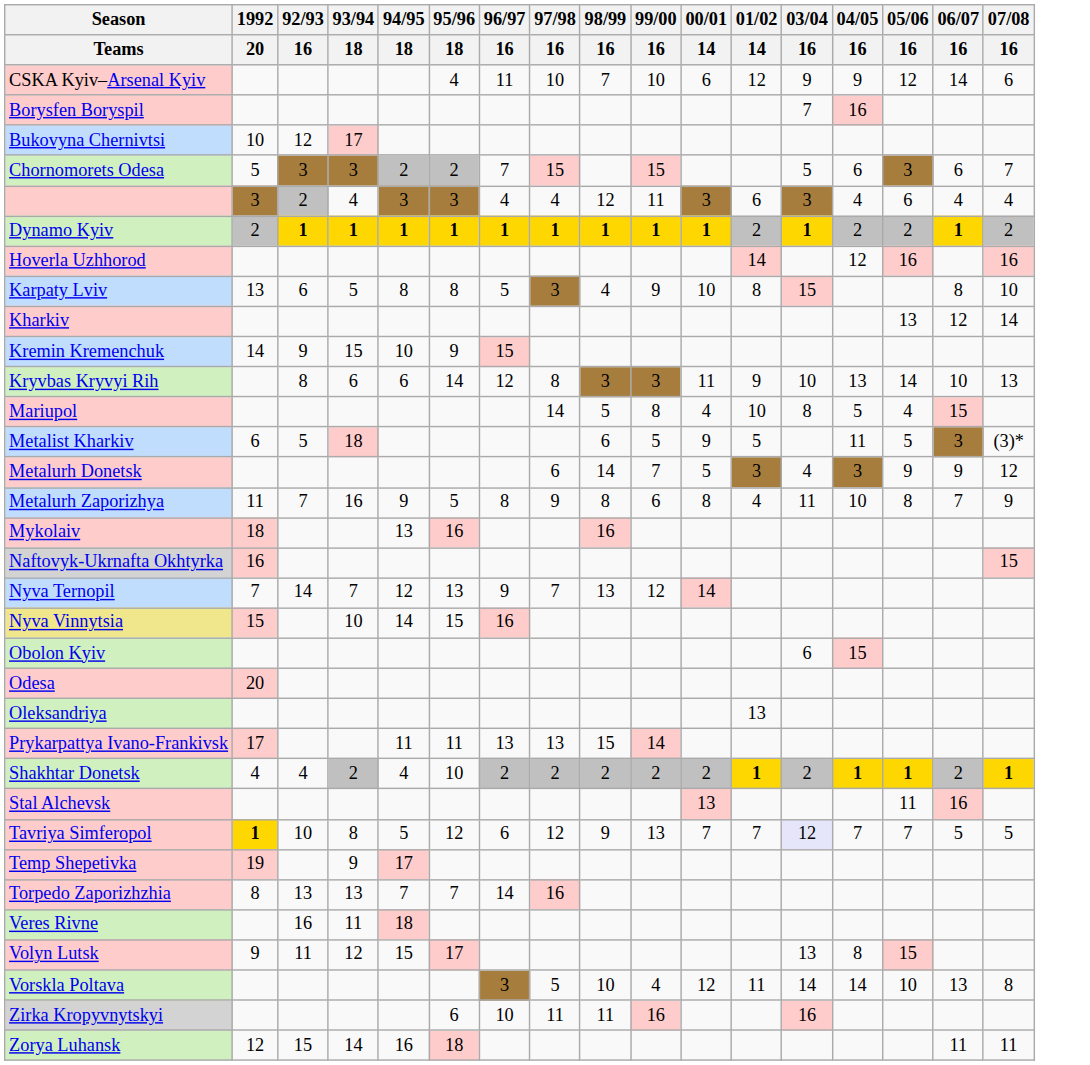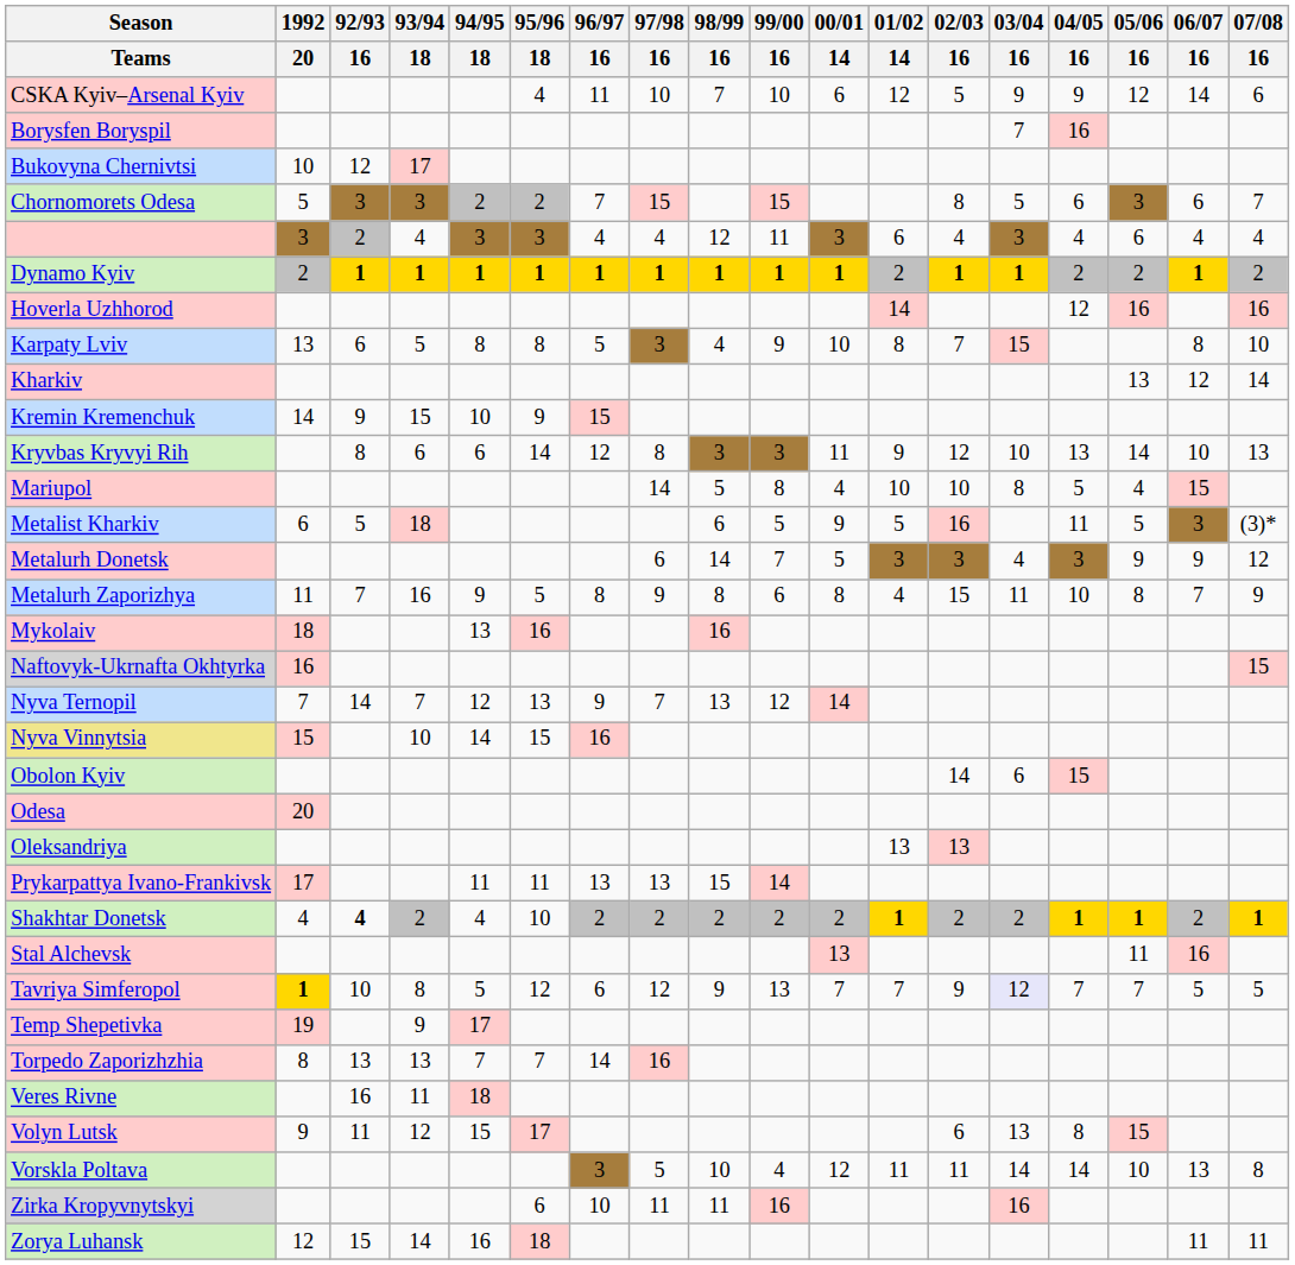 <table border=1 bordercolor="#CCCCCC" class=wikitable style="font-size:80%;">
 <tr align=LEFT valign=CENTER>
 <th>Season</th>
 <th>1992</th>
 <th>92/93</th>
 <th>93/94</th>
 <th>94/95</th>
 <th>95/96</th>
 <th>96/97</th>
 <th>97/98</th>
 <th>98/99</th>
 <th>99/00</th>
 <th>00/01</th>
 <th>01/02</th>
+<th>02/03</th>
 <th>03/04</th>
 <th>04/05</th>
 <th>05/06</th>
 <th>06/07</th>
 <th>07/08</th>
 </tr>
 <tr align=CENTER>
 <th><strong>Teams</strong></th>
 <th><strong>20</strong></th>
 <th><strong>16</strong></th>
 <th><strong>18</strong></th>
 <th><strong>18</strong></th>
 <th><strong>18</strong></th>
 <th><strong>16</strong></th>
 <th><strong>16</strong></th>
 <th><strong>16</strong></th>
 <th><strong>16</strong></th>
 <th><strong>14</strong></th>
 <th><strong>14</strong></th>
 <th><strong>16</strong></th>
 <th><strong>16</strong></th>
 <th><strong>16</strong></th>
 <th><strong>16</strong></th>
 <th><strong>16</strong></th>
+<th><strong>16</strong></th>
 </tr>
 <tr align=CENTER>
 <td align=LEFT bgcolor=#ffcccc>CSKA Kyiv–<a href='#'>Arsenal Kyiv</a></td>
 <td> </td>
 <td> </td>
 <td> </td>
 <td> </td>
 <td>4</td>
 <td>11</td>
 <td>10</td>
 <td>7</td>
 <td>10</td>
 <td>6</td>
 <td>12</td>
+<td>5</td>
 <td>9</td>
 <td>9</td>
 <td>12</td>
 <td>14</td>
 <td>6</td>
 </tr>
 <tr align=CENTER>
 <td align=LEFT bgcolor=#ffcccc><a href='#'>Borysfen Boryspil</a></td>
+<td> </td>
 <td> </td>
 <td> </td>
 <td> </td>
 <td> </td>
 <td> </td>
 <td> </td>
 <td> </td>
 <td> </td>
 <td> </td>
 <td> </td>
 <td> </td>
 <td>7</td>
 <td bgcolor=#ffCCCC>16</td>
 <td> </td>
 <td> </td>
 <td> </td>
 </tr>
 <tr align=CENTER>
 <td align=LEFT bgcolor=#C1DDFD><a href='#'>Bukovyna Chernivtsi</a></td>
 <td>10</td>
 <td>12</td>
 <td bgcolor=#ffCCCC>17</td>
 <td> </td>
 <td> </td>
 <td> </td>
 <td> </td>
 <td> </td>
 <td> </td>
 <td> </td>
 <td> </td>
 <td> </td>
 <td> </td>
 <td> </td>
 <td> </td>
 <td> </td>
+<td> </td>
 </tr>
 <tr align=CENTER valign=BOTTOM>
 <td align=LEFT bgcolor=#D0F0C0><a href='#'>Chornomorets Odesa</a></td>
 <td>5</td>
 <td bgcolor=#A67D3D>3</td>
 <td bgcolor=#A67D3D>3</td>
 <td bgcolor=silver>2</td>
 <td bgcolor=silver>2</td>
 <td>7</td>
 <td bgcolor=#ffCCCC>15</td>
 <td> </td>
 <td bgcolor=#ffCCCC>15</td>
 <td> </td>
 <td> </td>
+<td>8</td>
 <td>5</td>
 <td>6</td>
 <td bgcolor=#A67D3D>3</td>
 <td>6</td>
 <td>7</td>
 </tr>
 <tr align=CENTER valign=BOTTOM>
 <td align=LEFT bgcolor=#ffcccc></td>
 <td bgcolor=#A67D3D>3</td>
 <td bgcolor=silver>2</td>
 <td>4</td>
 <td bgcolor=#A67D3D>3</td>
 <td bgcolor=#A67D3D>3</td>
 <td>4</td>
 <td>4</td>
 <td>12</td>
 <td>11</td>
 <td bgcolor=#A67D3D>3</td>
 <td>6</td>
+<td>4</td>
 <td bgcolor=#A67D3D>3</td>
 <td>4</td>
 <td>6</td>
 <td>4</td>
 <td>4</td>
 </tr>
 <tr align=CENTER valign=BOTTOM>
 <td align=LEFT bgcolor=#D0F0C0><a href='#'>Dynamo Kyiv</a></td>
 <td bgcolor=silver>2</td>
 <td bgcolor=gold><strong>1</strong></td>
 <td bgcolor=gold><strong>1</strong></td>
 <td bgcolor=gold><strong>1</strong></td>
 <td bgcolor=gold><strong>1</strong></td>
 <td bgcolor=gold><strong>1</strong></td>
 <td bgcolor=gold><strong>1</strong></td>
 <td bgcolor=gold><strong>1</strong></td>
 <td bgcolor=gold><strong>1</strong></td>
 <td bgcolor=gold><strong>1</strong></td>
 <td bgcolor=silver>2</td>
 <td bgcolor=gold><strong>1</strong></td>
+<td bgcolor=gold><strong>1</strong></td>
 <td bgcolor=silver>2</td>
 <td bgcolor=silver>2</td>
 <td bgcolor=gold><strong>1</strong></td>
 <td bgcolor=silver>2</td>
 </tr>
 <tr align=CENTER valign=BOTTOM>
 <td align=LEFT bgcolor=#ffcccc><a href='#'>Hoverla Uzhhorod</a></td>
 <td> </td>
 <td> </td>
 <td> </td>
 <td> </td>
 <td> </td>
 <td> </td>
 <td> </td>
 <td> </td>
 <td> </td>
 <td> </td>
 <td bgcolor=#ffCCCC>14</td>
 <td> </td>
+<td> </td>
 <td>12</td>
 <td bgcolor=#ffCCCC>16</td>
 <td> </td>
 <td bgcolor=#ffCCCC>16</td>
 </tr>
 <tr align=CENTER valign=BOTTOM>
 <td align=LEFT bgcolor=#C1DDFD><a href='#'>Karpaty Lviv</a></td>
 <td>13</td>
 <td>6</td>
 <td>5</td>
 <td>8</td>
 <td>8</td>
 <td>5</td>
 <td bgcolor=#A67D3D>3</td>
 <td>4</td>
 <td>9</td>
 <td>10</td>
 <td>8</td>
+<td>7</td>
 <td bgcolor=#ffCCCC>15</td>
 <td> </td>
 <td> </td>
 <td>8</td>
 <td>10</td>
 </tr>
 <tr align=CENTER valign=BOTTOM>
 <td align=LEFT bgcolor=#ffcccc><a href='#'>Kharkiv</a></td>
+<td> </td>
 <td> </td>
 <td> </td>
 <td> </td>
 <td> </td>
 <td> </td>
 <td> </td>
 <td> </td>
 <td> </td>
 <td> </td>
 <td> </td>
 <td> </td>
 <td> </td>
 <td> </td>
 <td>13</td>
 <td>12</td>
 <td>14</td>
 </tr>
 <tr align=CENTER valign=BOTTOM>
 <td align=LEFT bgcolor=#C1DDFD><a href='#'>Kremin Kremenchuk</a></td>
 <td>14</td>
 <td>9</td>
 <td>15</td>
 <td>10</td>
 <td>9</td>
 <td bgcolor=#ffCCCC>15</td>
 <td> </td>
 <td> </td>
 <td> </td>
 <td> </td>
 <td> </td>
 <td> </td>
 <td> </td>
 <td> </td>
 <td> </td>
 <td> </td>
+<td> </td>
 </tr>
 <tr align=CENTER valign=BOTTOM>
 <td align=LEFT bgcolor=#D0F0C0><a href='#'>Kryvbas Kryvyi Rih</a></td>
 <td> </td>
 <td>8</td>
 <td>6</td>
 <td>6</td>
 <td>14</td>
 <td>12</td>
 <td>8</td>
 <td bgcolor=#A67D3D>3</td>
 <td bgcolor=#A67D3D>3</td>
 <td>11</td>
 <td>9</td>
+<td>12</td>
 <td>10</td>
 <td>13</td>
 <td>14</td>
 <td>10</td>
 <td>13</td>
 </tr>
 <tr align=CENTER valign=BOTTOM>
 <td align=LEFT bgcolor="#ffCCCC"><a href='#'>Mariupol</a></td>
 <td> </td>
 <td> </td>
 <td> </td>
 <td> </td>
 <td> </td>
 <td> </td>
 <td>14</td>
 <td>5</td>
 <td>8</td>
 <td>4</td>
+<td>10</td>
 <td>10</td>
 <td>8</td>
 <td>5</td>
 <td>4</td>
 <td bgcolor=#ffCCCC>15</td>
 <td> </td>
 </tr>
 <tr align=CENTER valign=BOTTOM>
 <td align=LEFT bgcolor=#C1DDFD><a href='#'>Metalist Kharkiv</a></td>
 <td>6</td>
 <td>5</td>
 <td bgcolor=#ffCCCC>18</td>
 <td> </td>
 <td> </td>
 <td> </td>
 <td> </td>
 <td>6</td>
 <td>5</td>
 <td>9</td>
 <td>5</td>
+<td bgcolor=#ffCCCC>16</td>
 <td> </td>
 <td>11</td>
 <td>5</td>
 <td bgcolor=#A67D3D>3</td>
 <td>(3)*</td>
 </tr>
 <tr align=CENTER valign=BOTTOM>
 <td align=LEFT bgcolor=#ffcccc><a href='#'>Metalurh Donetsk</a></td>
 <td> </td>
 <td> </td>
 <td> </td>
 <td> </td>
 <td> </td>
 <td> </td>
 <td>6</td>
 <td>14</td>
 <td>7</td>
 <td>5</td>
+<td bgcolor=#A67D3D>3</td>
 <td bgcolor=#A67D3D>3</td>
 <td>4</td>
 <td bgcolor=#A67D3D>3</td>
 <td>9</td>
 <td>9</td>
 <td>12</td>
 </tr>
 <tr align=CENTER valign=BOTTOM>
 <td align=LEFT bgcolor=#C1DDFD><a href='#'>Metalurh Zaporizhya</a></td>
 <td>11</td>
 <td>7</td>
 <td>16</td>
 <td>9</td>
 <td>5</td>
 <td>8</td>
 <td>9</td>
 <td>8</td>
 <td>6</td>
 <td>8</td>
 <td>4</td>
+<td>15</td>
 <td>11</td>
 <td>10</td>
 <td>8</td>
 <td>7</td>
 <td>9</td>
 </tr>
 <tr align=CENTER valign=BOTTOM>
 <td align=LEFT bgcolor=#ffCCCC><a href='#'>Mykolaiv</a></td>
 <td bgcolor=#ffCCCC>18</td>
 <td> </td>
 <td> </td>
 <td>13</td>
 <td bgcolor=#ffCCCC>16</td>
 <td> </td>
 <td> </td>
 <td bgcolor=#ffCCCC>16</td>
 <td> </td>
 <td> </td>
 <td> </td>
 <td> </td>
 <td> </td>
 <td> </td>
 <td> </td>
 <td> </td>
+<td> </td>
 </tr>
 <tr align=CENTER valign=BOTTOM>
 <td align=LEFT bgcolor=lightgrey><a href='#'>Naftovyk-Ukrnafta Okhtyrka</a></td>
 <td bgcolor=#ffCCCC>16</td>
+<td> </td>
 <td> </td>
 <td> </td>
 <td> </td>
 <td> </td>
 <td> </td>
 <td> </td>
 <td> </td>
 <td> </td>
 <td> </td>
 <td> </td>
 <td> </td>
 <td> </td>
 <td> </td>
 <td> </td>
 <td bgcolor=#ffCCCC>15</td>
 </tr>
 <tr align=CENTER valign=BOTTOM>
 <td align=LEFT bgcolor=#C1DDFD><a href='#'>Nyva Ternopil</a></td>
 <td>7</td>
 <td>14</td>
 <td>7</td>
 <td>12</td>
 <td>13</td>
 <td>9</td>
 <td>7</td>
 <td>13</td>
 <td>12</td>
 <td bgcolor=#ffCCCC>14</td>
 <td> </td>
 <td> </td>
 <td> </td>
 <td> </td>
 <td> </td>
 <td> </td>
+<td> </td>
 </tr>
 <tr align=CENTER>
 <td align=LEFT bgcolor=khaki><a href='#'>Nyva Vinnytsia</a></td>
 <td bgcolor=#ffCCCC>15</td>
 <td> </td>
 <td>10</td>
 <td>14</td>
 <td>15</td>
 <td bgcolor=#ffCCCC>16</td>
+<td> </td>
 <td> </td>
 <td> </td>
 <td> </td>
 <td> </td>
 <td> </td>
 <td> </td>
 <td> </td>
 <td> </td>
 <td> </td>
 <td> </td>
 </tr>
 <tr align=CENTER valign=BOTTOM>
 <td align=LEFT bgcolor="#D0F0C0"><a href='#'>Obolon Kyiv</a></td>
 <td> </td>
 <td> </td>
 <td> </td>
 <td> </td>
 <td> </td>
 <td> </td>
 <td> </td>
 <td> </td>
 <td> </td>
 <td> </td>
 <td> </td>
+<td>14</td>
 <td>6</td>
 <td bgcolor=#ffCCCC>15</td>
 <td> </td>
 <td> </td>
 <td> </td>
 </tr>
 <tr align=CENTER valign=BOTTOM>
 <td align=LEFT bgcolor=#ffcccc><a href='#'>Odesa</a></td>
 <td bgcolor=#ffCCCC>20</td>
+<td> </td>
 <td> </td>
 <td> </td>
 <td> </td>
 <td> </td>
 <td> </td>
 <td> </td>
 <td> </td>
 <td> </td>
 <td> </td>
 <td> </td>
 <td> </td>
 <td> </td>
 <td> </td>
 <td> </td>
 <td> </td>
 </tr>
 <tr align=CENTER valign=BOTTOM>
 <td align=LEFT bgcolor=#D0F0C0><a href='#'>Oleksandriya</a></td>
 <td> </td>
 <td> </td>
 <td> </td>
 <td> </td>
 <td> </td>
 <td> </td>
 <td> </td>
 <td> </td>
 <td> </td>
 <td> </td>
 <td>13</td>
+<td bgcolor=#ffCCCC>13</td>
 <td> </td>
 <td> </td>
 <td> </td>
 <td> </td>
 <td> </td>
 </tr>
 <tr align=CENTER valign=BOTTOM>
 <td align=LEFT bgcolor=#ffcccc><a href='#'>Prykarpattya Ivano-Frankivsk</a></td>
 <td bgcolor=#ffCCCC>17</td>
 <td> </td>
 <td> </td>
 <td>11</td>
 <td>11</td>
 <td>13</td>
 <td>13</td>
 <td>15</td>
 <td bgcolor=#ffCCCC>14</td>
 <td> </td>
 <td> </td>
 <td> </td>
 <td> </td>
 <td> </td>
 <td> </td>
 <td> </td>
+<td> </td>
 </tr>
 <tr align=CENTER valign=BOTTOM>
 <td align=LEFT bgcolor=#D0F0C0><a href='#'>Shakhtar Donetsk</a></td>
 <td>4</td>
-<td>4</td>
+<td><strong>4</strong></td>
 <td bgcolor=silver>2</td>
 <td>4</td>
 <td>10</td>
 <td bgcolor=silver>2</td>
 <td bgcolor=silver>2</td>
 <td bgcolor=silver>2</td>
 <td bgcolor=silver>2</td>
 <td bgcolor=silver>2</td>
 <td bgcolor=gold><strong>1</strong></td>
+<td bgcolor=silver>2</td>
 <td bgcolor=silver>2</td>
 <td bgcolor=gold><strong>1</strong></td>
 <td bgcolor=gold><strong>1</strong></td>
 <td bgcolor=silver>2</td>
 <td bgcolor=gold><strong>1</strong></td>
 </tr>
 <tr align=CENTER valign=BOTTOM>
 <td align=LEFT bgcolor=#ffcccc><a href='#'>Stal Alchevsk</a></td>
 <td> </td>
 <td> </td>
 <td> </td>
 <td> </td>
 <td> </td>
 <td> </td>
 <td> </td>
 <td> </td>
 <td> </td>
 <td bgcolor=#ffCCCC>13</td>
 <td> </td>
 <td> </td>
 <td> </td>
+<td> </td>
 <td>11</td>
 <td bgcolor=#ffCCCC>16</td>
 <td> </td>
 </tr>
 <tr align=CENTER valign=BOTTOM>
 <td align=LEFT bgcolor=#ffCCCC><a href='#'>Tavriya Simferopol</a></td>
 <td bgcolor=gold><strong>1</strong></td>
 <td>10</td>
 <td>8</td>
 <td>5</td>
 <td>12</td>
 <td>6</td>
 <td>12</td>
 <td>9</td>
 <td>13</td>
 <td>7</td>
 <td>7</td>
+<td>9</td>
 <td style="background: lavender;">12</td>
 <td>7</td>
 <td>7</td>
 <td>5</td>
 <td>5</td>
 </tr>
 <tr align=CENTER valign=BOTTOM>
 <td align=LEFT bgcolor=#ffcccc><a href='#'>Temp Shepetivka</a></td>
 <td bgcolor=#ffCCCC>19</td>
 <td> </td>
 <td>9</td>
 <td bgcolor=#ffCCCC>17</td>
+<td> </td>
 <td> </td>
 <td> </td>
 <td> </td>
 <td> </td>
 <td> </td>
 <td> </td>
 <td> </td>
 <td> </td>
 <td> </td>
 <td> </td>
 <td> </td>
 <td> </td>
 </tr>
 <tr align=CENTER valign=BOTTOM>
 <td align=LEFT bgcolor=#ffcccc><a href='#'>Torpedo Zaporizhzhia</a></td>
 <td>8</td>
 <td>13</td>
 <td>13</td>
 <td>7</td>
 <td>7</td>
 <td>14</td>
 <td bgcolor=#ffCCCC>16</td>
 <td> </td>
 <td> </td>
 <td> </td>
 <td> </td>
 <td> </td>
 <td> </td>
 <td> </td>
 <td> </td>
 <td> </td>
+<td> </td>
 </tr>
 <tr align=CENTER valign=BOTTOM>
 <td align=LEFT bgcolor=#D0F0C0><a href='#'>Veres Rivne</a></td>
 <td> </td>
 <td>16</td>
 <td>11</td>
 <td bgcolor=#ffCCCC>18</td>
+<td> </td>
 <td> </td>
 <td> </td>
 <td> </td>
 <td> </td>
 <td> </td>
 <td> </td>
 <td> </td>
 <td> </td>
 <td> </td>
 <td> </td>
 <td> </td>
 <td> </td>
 </tr>
 <tr align=CENTER valign=BOTTOM>
 <td align=LEFT bgcolor=#ffCCCC><a href='#'>Volyn Lutsk</a></td>
 <td>9</td>
 <td>11</td>
 <td>12</td>
 <td>15</td>
 <td bgcolor=#ffCCCC>17</td>
 <td> </td>
 <td> </td>
 <td> </td>
 <td> </td>
 <td> </td>
 <td> </td>
+<td>6</td>
 <td>13</td>
 <td>8</td>
 <td bgcolor=#ffCCCC>15</td>
 <td> </td>
 <td> </td>
 </tr>
 <tr align=CENTER valign=BOTTOM>
 <td align=LEFT bgcolor=#D0F0C0><a href='#'>Vorskla Poltava</a></td>
 <td> </td>
 <td> </td>
 <td> </td>
 <td> </td>
 <td> </td>
 <td bgcolor=#A67D3D>3</td>
 <td>5</td>
 <td>10</td>
 <td>4</td>
 <td>12</td>
 <td>11</td>
+<td>11</td>
 <td>14</td>
 <td>14</td>
 <td>10</td>
 <td>13</td>
 <td>8</td>
 </tr>
 <tr align=CENTER valign=BOTTOM>
 <td align=LEFT bgcolor=lightgrey><a href='#'>Zirka Kropyvnytskyi</a></td>
 <td> </td>
 <td> </td>
 <td> </td>
 <td> </td>
 <td>6</td>
 <td>10</td>
 <td>11</td>
 <td>11</td>
 <td bgcolor=#ffCCCC>16</td>
+<td> </td>
 <td> </td>
 <td> </td>
 <td bgcolor=#ffCCCC>16</td>
 <td> </td>
 <td> </td>
 <td> </td>
 <td> </td>
 </tr>
 <tr align=CENTER valign=BOTTOM>
 <td align=LEFT bgcolor=#D0F0C0><a href='#'>Zorya Luhansk</a></td>
 <td>12</td>
 <td>15</td>
 <td>14</td>
 <td>16</td>
 <td bgcolor=#ffCCCC>18</td>
 <td> </td>
 <td> </td>
 <td> </td>
 <td> </td>
 <td> </td>
 <td> </td>
 <td> </td>
 <td> </td>
 <td> </td>
+<td> </td>
 <td>11</td>
 <td>11</td>
 </tr>
 </table>
